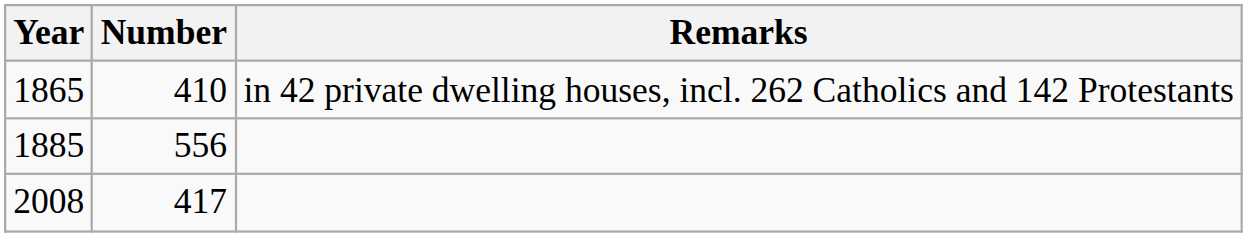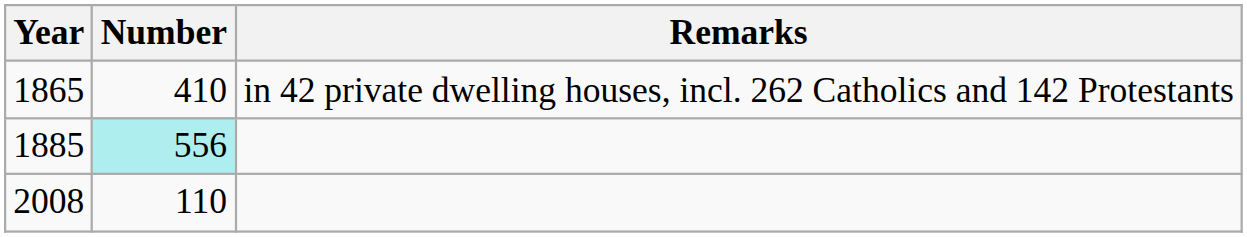 <table class="wikitable">
 <tr>
 <th>Year</th>
 <th>Number</th>
 <th>Remarks</th>
 </tr>
 <tr>
 <td>1865</td>
 <td align="right">410</td>
 <td>in 42 private dwelling houses, incl. 262 Catholics and 142 Protestants</td>
 </tr>
 <tr>
 <td>1885</td>
-<td align="right">556</td>
+<td align="right" style="background: paleturquoise;">556</td>
 <td></td>
 </tr>
 <tr>
 <td>2008</td>
-<td align="right">417</td>
+<td align="right">110</td>
 <td></td>
 </tr>
 </table>
